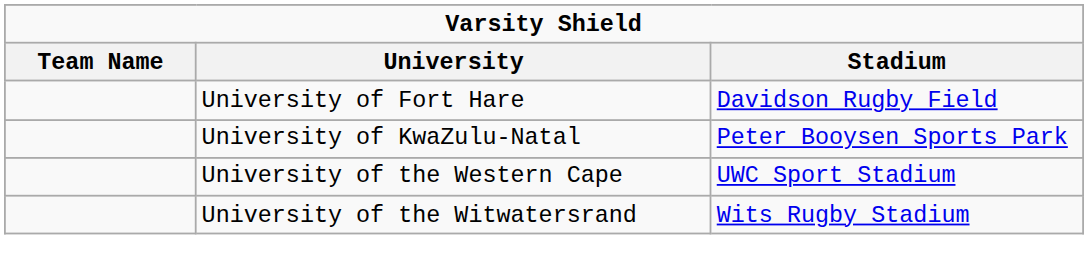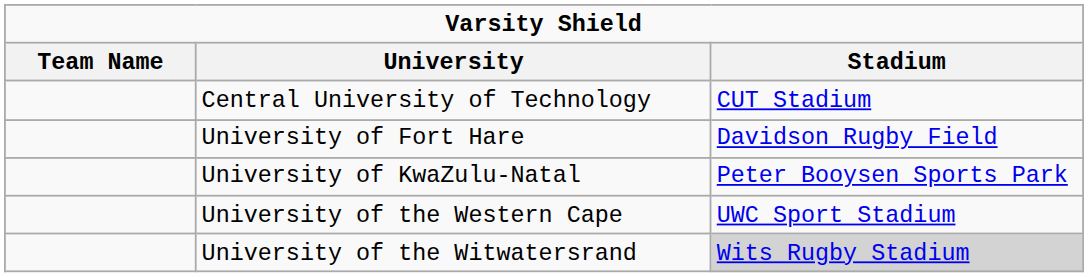 <table class="wikitable">
 <tr>
 <td colspan=3 align=center><strong>Varsity Shield</strong></td>
 </tr>
 <tr>
 <th width="100">Team Name</th>
 <th width="280">University</th>
 <th width="200">Stadium</th>
+</tr>
+<tr>
+<td></td>
+<td>Central University of Technology</td>
+<td><a href='#'>CUT Stadium</a></td>
 </tr>
 <tr>
 <td></td>
 <td>University of Fort Hare</td>
 <td><a href='#'>Davidson Rugby Field</a></td>
 </tr>
 <tr>
 <td></td>
 <td>University of KwaZulu-Natal</td>
 <td><a href='#'>Peter Booysen Sports Park</a></td>
 </tr>
 <tr>
 <td></td>
 <td>University of the Western Cape</td>
 <td><a href='#'>UWC Sport Stadium</a></td>
 </tr>
 <tr>
 <td></td>
 <td>University of the Witwatersrand</td>
-<td><a href='#'>Wits Rugby Stadium</a></td>
+<td style="background: lightgrey;"><a href='#'>Wits Rugby Stadium</a></td>
 </tr>
 </table>
